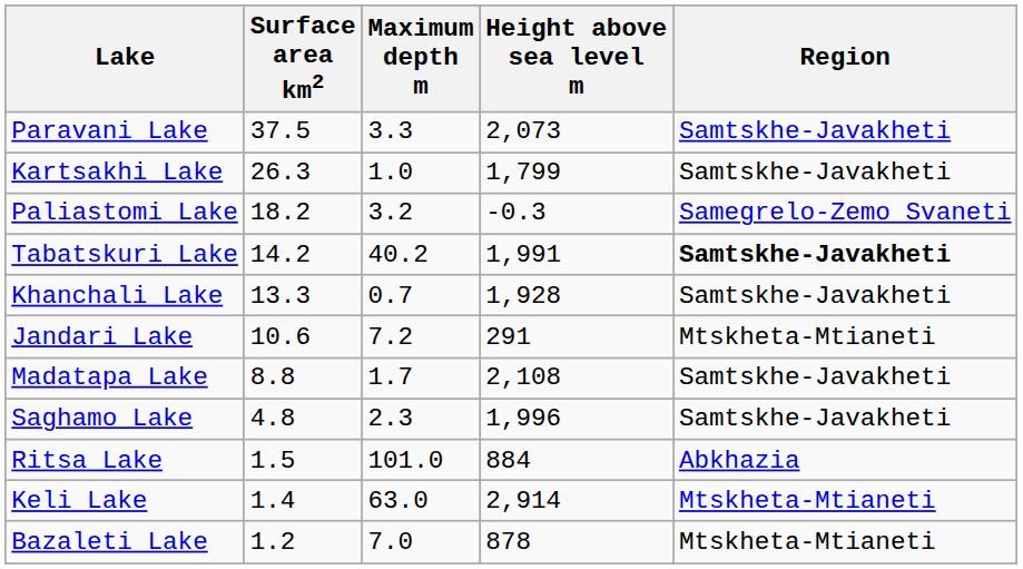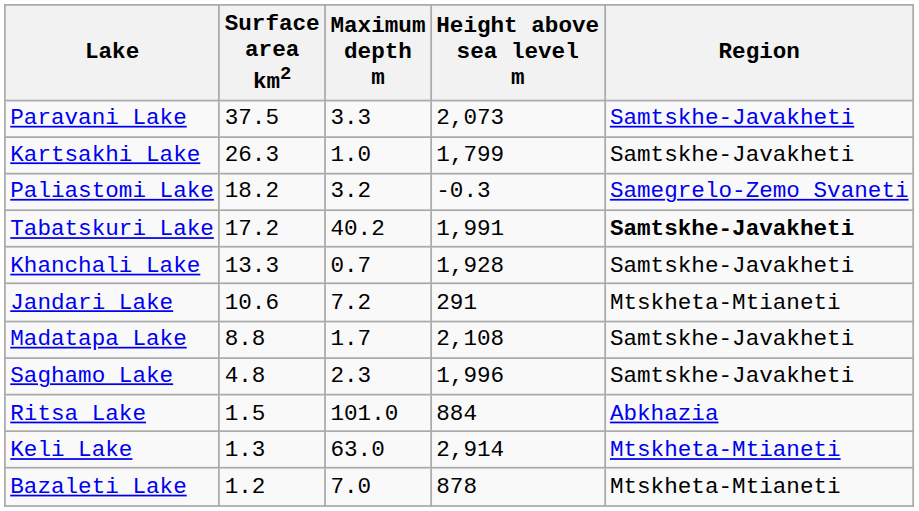 <table class="wikitable sortable">
 <tr>
 <th>Lake</th>
 <th data-sort-type="number">Surface<br>area<br>km<sup>2</sup></th>
 <th data-sort-type="number">Maximum<br>depth<br>m</th>
 <th data-sort-type="number">Height above<br>sea level<br>m</th>
 <th>Region</th>
 </tr>
 <tr>
 <td><a href='#'>Paravani Lake</a></td>
 <td>37.5</td>
 <td>3.3</td>
 <td>2,073</td>
 <td><a href='#'>Samtskhe-Javakheti</a></td>
 </tr>
 <tr>
 <td><a href='#'>Kartsakhi Lake</a></td>
 <td>26.3</td>
 <td>1.0</td>
 <td>1,799</td>
 <td>Samtskhe-Javakheti</td>
 </tr>
 <tr>
 <td><a href='#'>Paliastomi Lake</a></td>
 <td>18.2</td>
 <td>3.2</td>
 <td>-0.3</td>
 <td><a href='#'>Samegrelo-Zemo Svaneti</a></td>
 </tr>
 <tr>
 <td><a href='#'>Tabatskuri Lake</a></td>
-<td>14.2</td>
+<td>17.2</td>
 <td>40.2</td>
 <td>1,991</td>
 <td><strong>Samtskhe-Javakheti</strong></td>
 </tr>
 <tr>
 <td><a href='#'>Khanchali Lake</a></td>
 <td>13.3</td>
 <td>0.7</td>
 <td>1,928</td>
 <td>Samtskhe-Javakheti</td>
 </tr>
 <tr>
 <td><a href='#'>Jandari Lake</a></td>
 <td>10.6</td>
 <td>7.2</td>
 <td>291</td>
 <td>Mtskheta-Mtianeti</td>
 </tr>
 <tr>
 <td><a href='#'>Madatapa Lake</a></td>
 <td>8.8</td>
 <td>1.7</td>
 <td>2,108</td>
 <td>Samtskhe-Javakheti</td>
 </tr>
 <tr>
 <td><a href='#'>Saghamo Lake</a></td>
 <td>4.8</td>
 <td>2.3</td>
 <td>1,996</td>
 <td>Samtskhe-Javakheti</td>
 </tr>
 <tr>
 <td><a href='#'>Ritsa Lake</a></td>
 <td>1.5</td>
 <td>101.0</td>
 <td>884</td>
 <td><a href='#'>Abkhazia</a></td>
 </tr>
 <tr>
 <td><a href='#'>Keli Lake</a></td>
-<td>1.4</td>
+<td>1.3</td>
 <td>63.0</td>
 <td>2,914</td>
 <td><a href='#'>Mtskheta-Mtianeti</a></td>
 </tr>
 <tr>
 <td><a href='#'>Bazaleti Lake</a></td>
 <td>1.2</td>
 <td>7.0</td>
 <td>878</td>
 <td>Mtskheta-Mtianeti</td>
 </tr>
 </table>
